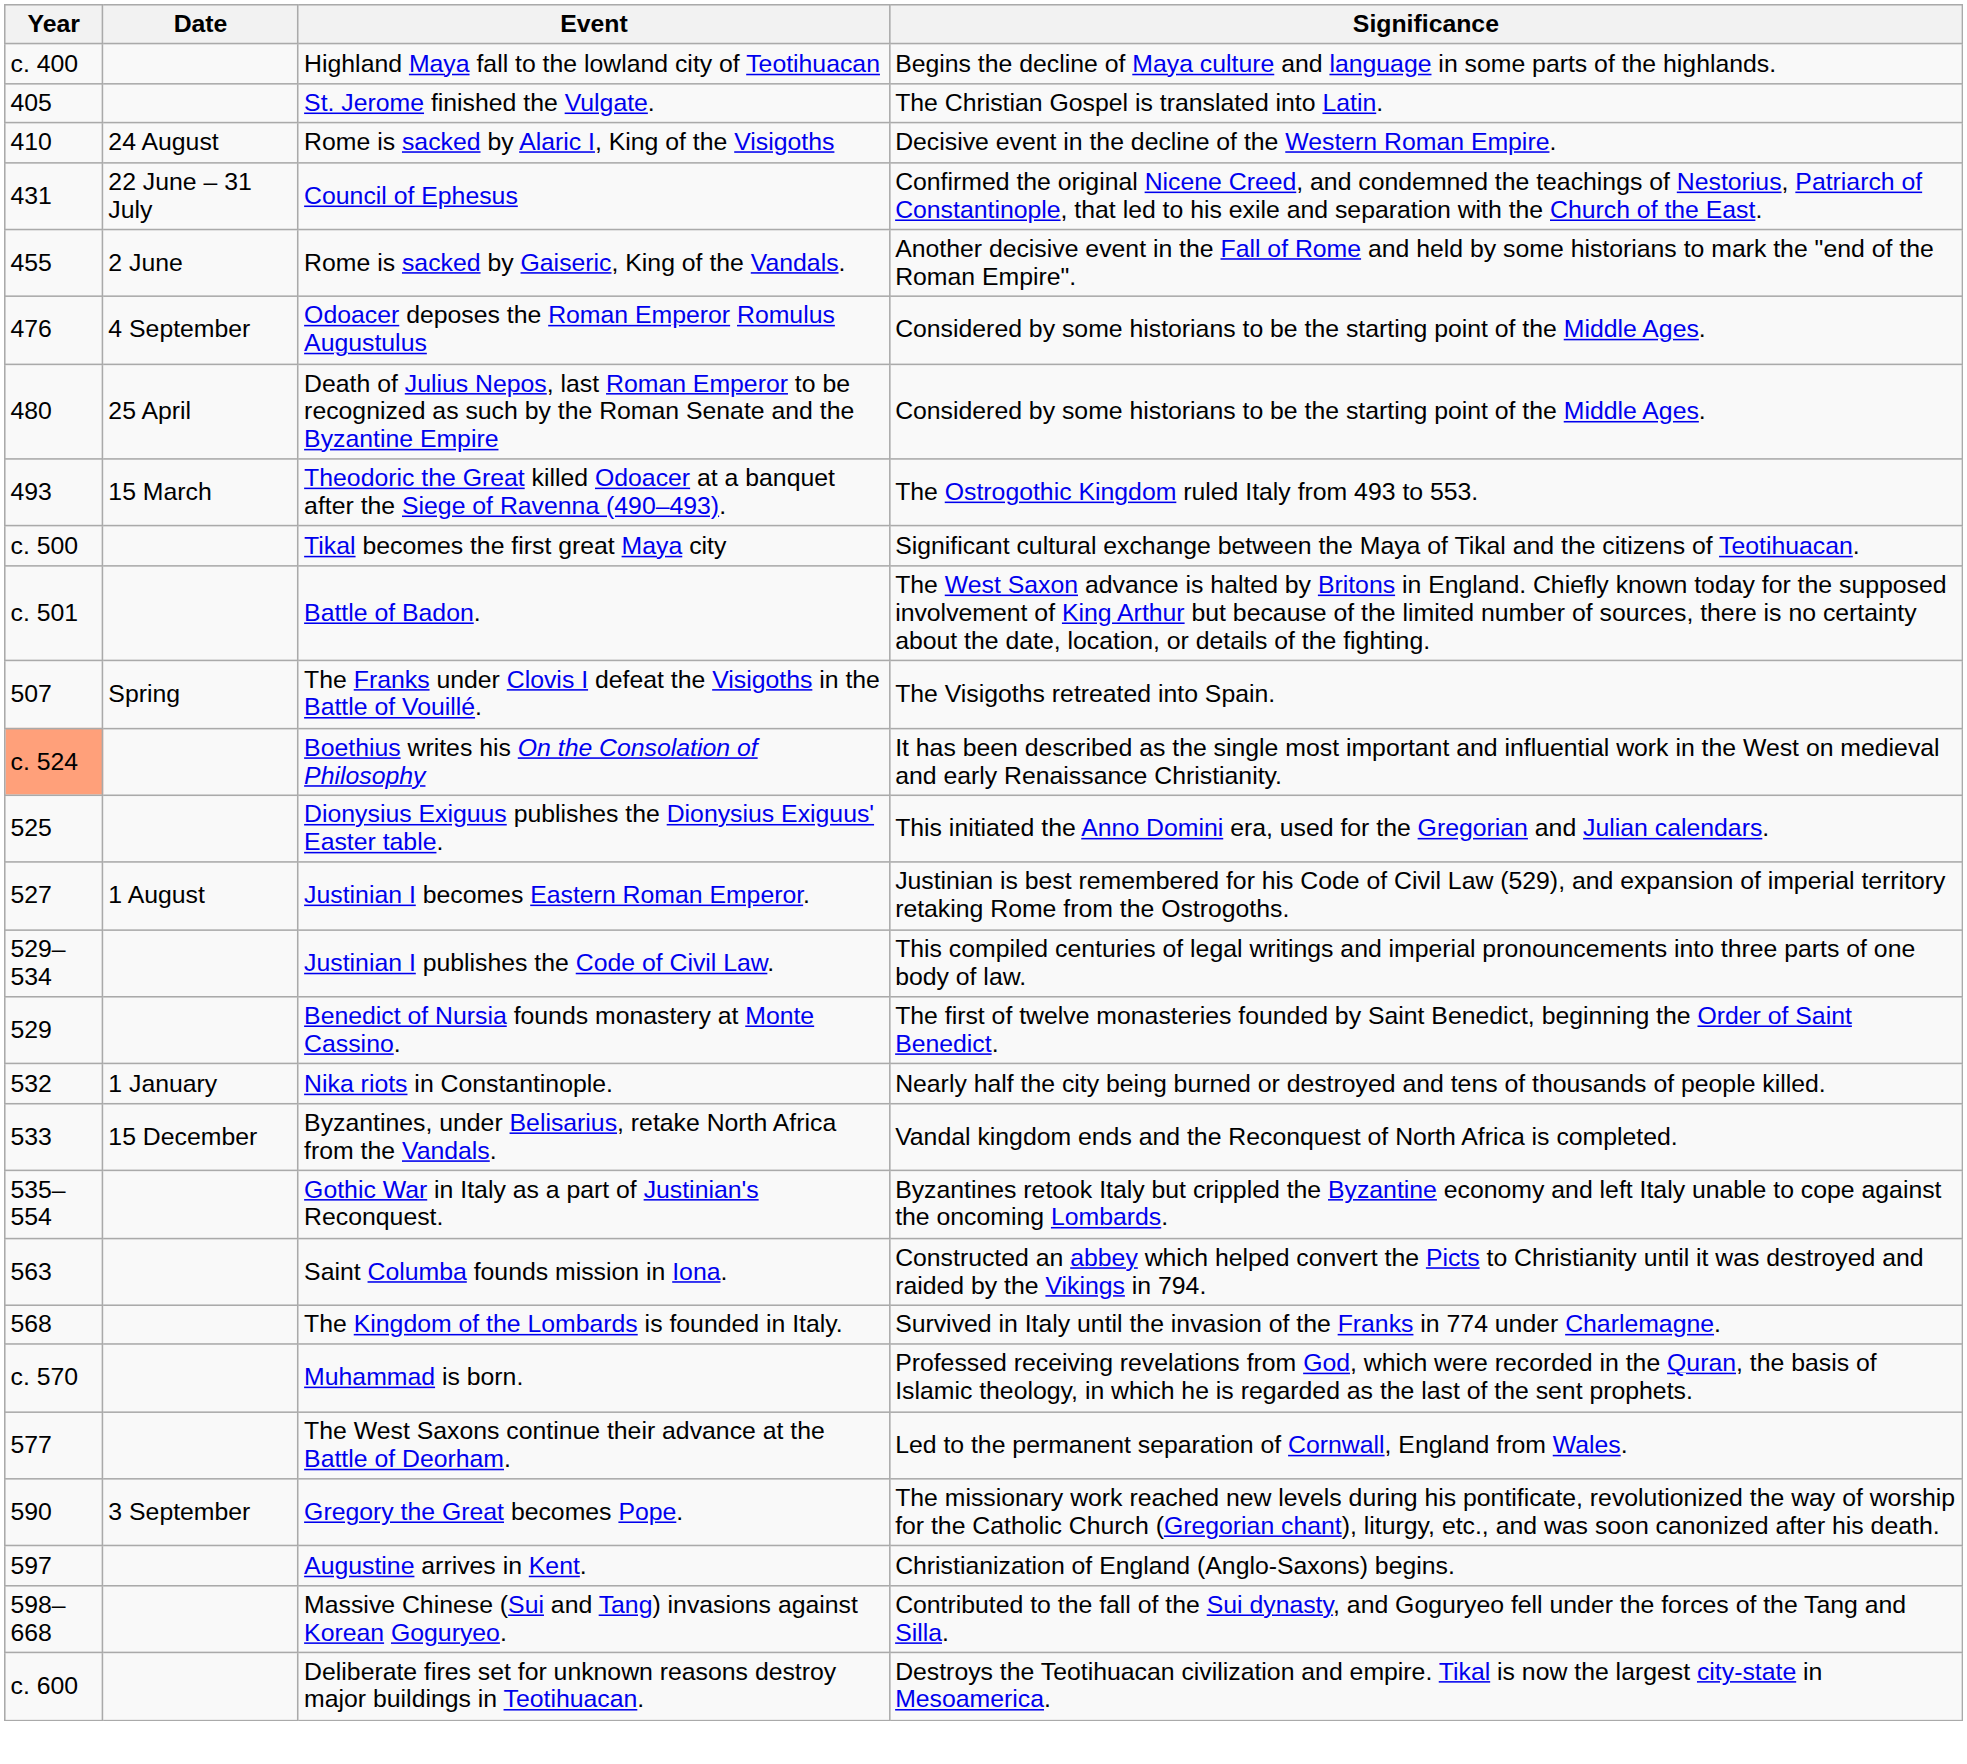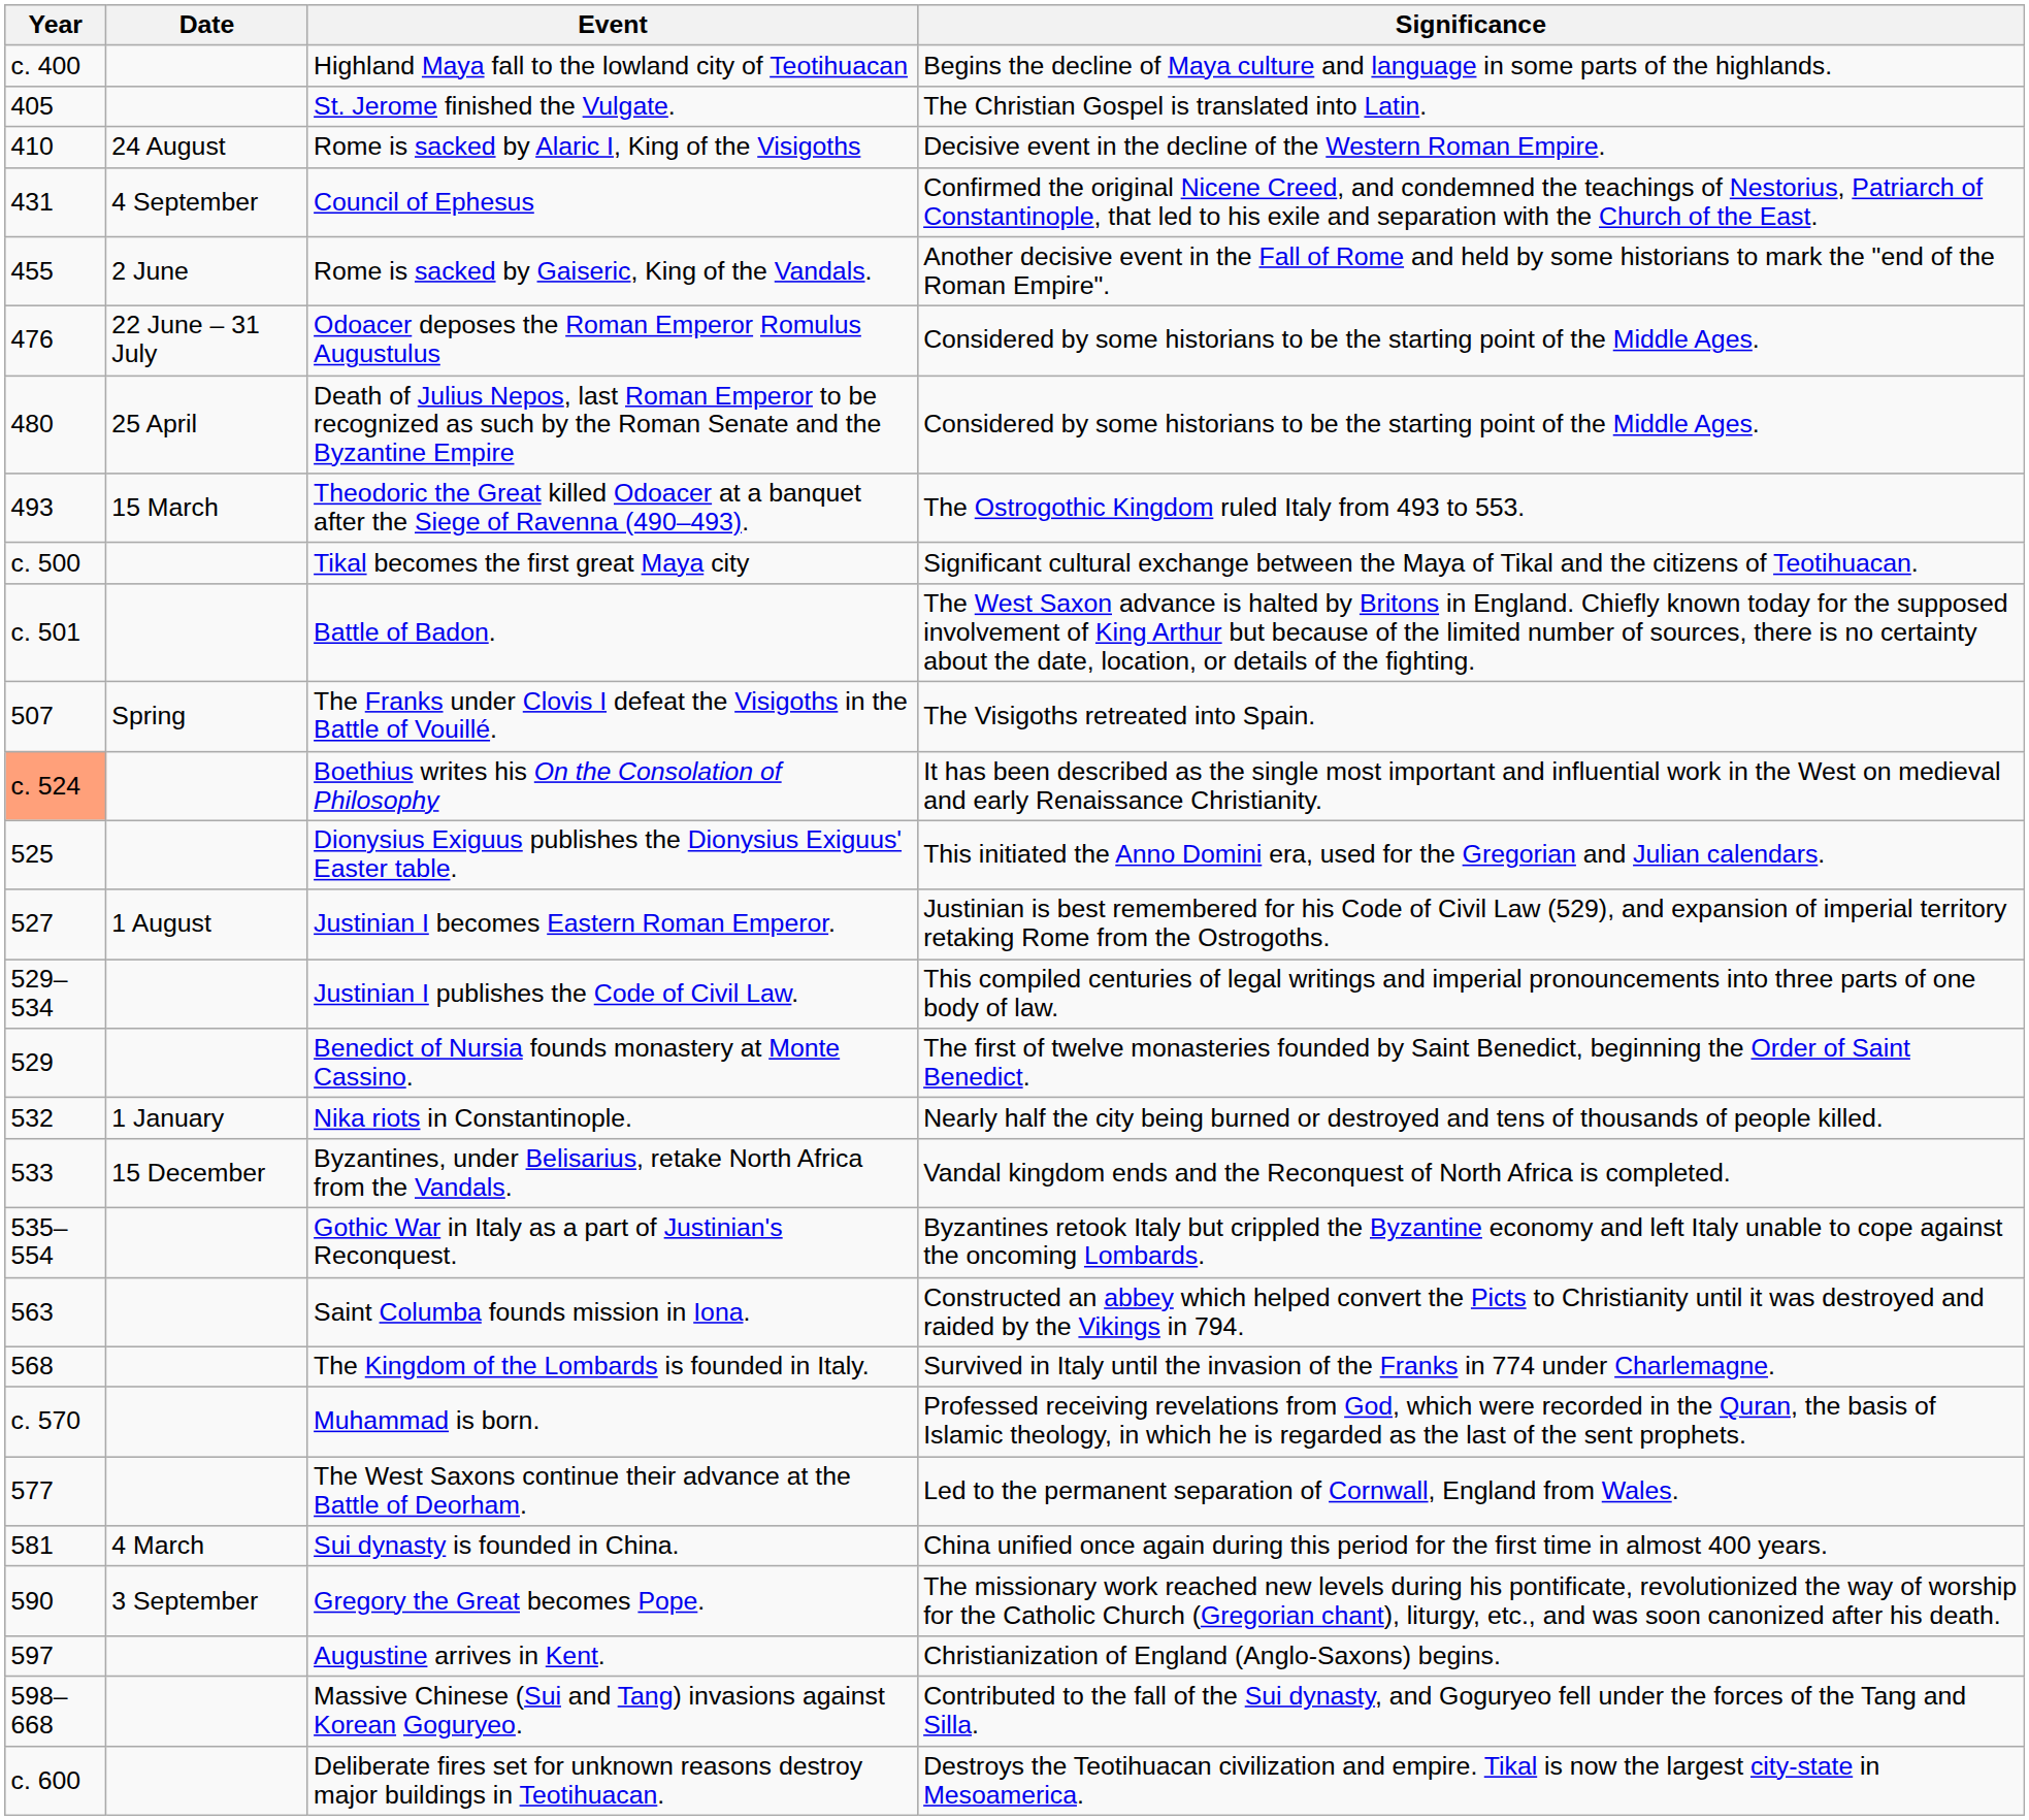 <table class="wikitable" style="width:100%;">
 <tr>
 <th style="width:5%">Year</th>
 <th style="width:10%">Date</th>
 <th>Event</th>
 <th>Significance</th>
 </tr>
 <tr>
 <td>c. 400</td>
 <td></td>
 <td>Highland <a href='#'>Maya</a> fall to the lowland city of <a href='#'>Teotihuacan</a></td>
 <td>Begins the decline of <a href='#'>Maya culture</a> and <a href='#'>language</a> in some parts of the highlands.</td>
 </tr>
 <tr>
 <td>405</td>
 <td></td>
 <td><a href='#'>St. Jerome</a> finished the <a href='#'>Vulgate</a>.</td>
 <td>The Christian Gospel is translated into <a href='#'>Latin</a>.</td>
 </tr>
 <tr>
 <td>410</td>
 <td>24 August</td>
 <td>Rome is <a href='#'>sacked</a> by <a href='#'>Alaric I</a>, King of the <a href='#'>Visigoths</a></td>
 <td>Decisive event in the decline of the <a href='#'>Western Roman Empire</a>.</td>
 </tr>
 <tr>
 <td>431</td>
-<td>22 June – 31 July</td>
+<td>4 September</td>
 <td><a href='#'>Council of Ephesus</a></td>
 <td>Confirmed the original <a href='#'>Nicene Creed</a>, and condemned the teachings of <a href='#'>Nestorius</a>, <a href='#'>Patriarch of Constantinople</a>, that led to his exile and separation with the <a href='#'>Church of the East</a>.</td>
 </tr>
 <tr>
 <td>455</td>
 <td>2 June</td>
 <td>Rome is <a href='#'>sacked</a> by <a href='#'>Gaiseric</a>, King of the <a href='#'>Vandals</a>.</td>
 <td>Another decisive event in the <a href='#'>Fall of Rome</a> and held by some historians to mark the "end of the Roman Empire".</td>
 </tr>
 <tr>
 <td>476</td>
-<td>4 September</td>
+<td>22 June – 31 July</td>
 <td><a href='#'>Odoacer</a> deposes the <a href='#'>Roman Emperor</a> <a href='#'>Romulus Augustulus</a></td>
 <td>Considered by some historians to be the starting point of the <a href='#'>Middle Ages</a>.</td>
 </tr>
 <tr>
 <td>480</td>
 <td>25 April</td>
 <td>Death of <a href='#'>Julius Nepos</a>, last <a href='#'>Roman Emperor</a> to be recognized as such by the Roman Senate and the <a href='#'>Byzantine Empire</a></td>
 <td>Considered by some historians to be the starting point of the <a href='#'>Middle Ages</a>.</td>
 </tr>
 <tr>
 <td>493</td>
 <td>15 March</td>
 <td><a href='#'>Theodoric the Great</a> killed <a href='#'>Odoacer</a> at a banquet after the <a href='#'>Siege of Ravenna (490–493)</a>.</td>
 <td>The <a href='#'>Ostrogothic Kingdom</a> ruled Italy from 493 to 553.</td>
 </tr>
 <tr>
 <td>c. 500</td>
 <td></td>
 <td><a href='#'>Tikal</a> becomes the first great <a href='#'>Maya</a> city</td>
 <td>Significant cultural exchange between the Maya of Tikal and the citizens of <a href='#'>Teotihuacan</a>.</td>
 </tr>
 <tr>
 <td>c. 501</td>
 <td></td>
 <td><a href='#'>Battle of Badon</a>.</td>
 <td>The <a href='#'>West Saxon</a> advance is halted by <a href='#'>Britons</a> in England. Chiefly known today for the supposed involvement of <a href='#'>King Arthur</a> but because of the limited number of sources, there is no certainty about the date, location, or details of the fighting.</td>
 </tr>
 <tr>
 <td>507</td>
 <td>Spring</td>
 <td>The <a href='#'>Franks</a> under <a href='#'>Clovis I</a> defeat the <a href='#'>Visigoths</a> in the <a href='#'>Battle of Vouillé</a>.</td>
 <td>The Visigoths retreated into Spain.</td>
 </tr>
 <tr>
 <td style="background: lightsalmon;">c. 524</td>
 <td></td>
 <td><a href='#'>Boethius</a> writes his <em><a href='#'>On the Consolation of Philosophy</a></em></td>
 <td>It has been described as the single most important and influential work in the West on medieval and early Renaissance Christianity.</td>
 </tr>
 <tr>
 <td>525</td>
 <td></td>
 <td><a href='#'>Dionysius Exiguus</a> publishes the <a href='#'>Dionysius Exiguus' Easter table</a>.</td>
 <td>This initiated the <a href='#'>Anno Domini</a> era, used for the <a href='#'>Gregorian</a> and <a href='#'>Julian calendars</a>.</td>
 </tr>
 <tr>
 <td>527</td>
 <td>1 August</td>
 <td><a href='#'>Justinian I</a> becomes <a href='#'>Eastern Roman Emperor</a>.</td>
 <td>Justinian is best remembered for his Code of Civil Law (529), and expansion of imperial territory retaking Rome from the Ostrogoths.</td>
 </tr>
 <tr>
 <td>529–534</td>
 <td></td>
 <td><a href='#'>Justinian I</a> publishes the <a href='#'>Code of Civil Law</a>.</td>
 <td>This compiled centuries of legal writings and imperial pronouncements into three parts of one body of law.</td>
 </tr>
 <tr>
 <td>529</td>
 <td></td>
 <td><a href='#'>Benedict of Nursia</a> founds monastery at <a href='#'>Monte Cassino</a>.</td>
 <td>The first of twelve monasteries founded by Saint Benedict, beginning the <a href='#'>Order of Saint Benedict</a>.</td>
 </tr>
 <tr>
 <td>532</td>
 <td>1 January</td>
 <td><a href='#'>Nika riots</a> in Constantinople.</td>
 <td>Nearly half the city being burned or destroyed and tens of thousands of people killed.</td>
 </tr>
 <tr>
 <td>533</td>
 <td>15 December</td>
 <td>Byzantines, under <a href='#'>Belisarius</a>, retake North Africa from the <a href='#'>Vandals</a>.</td>
 <td>Vandal kingdom ends and the Reconquest of North Africa is completed.</td>
 </tr>
 <tr>
 <td>535–554</td>
 <td></td>
 <td><a href='#'>Gothic War</a> in Italy as a part of <a href='#'>Justinian's</a> Reconquest.</td>
 <td>Byzantines retook Italy but crippled the <a href='#'>Byzantine</a> economy and left Italy unable to cope against the oncoming <a href='#'>Lombards</a>.</td>
 </tr>
 <tr>
 <td>563</td>
 <td></td>
 <td>Saint <a href='#'>Columba</a> founds mission in <a href='#'>Iona</a>.</td>
 <td>Constructed an <a href='#'>abbey</a> which helped convert the <a href='#'>Picts</a> to Christianity until it was destroyed and raided by the <a href='#'>Vikings</a> in 794.</td>
 </tr>
 <tr>
 <td>568</td>
 <td></td>
 <td>The <a href='#'>Kingdom of the Lombards</a> is founded in Italy.</td>
 <td>Survived in Italy until the invasion of the <a href='#'>Franks</a> in 774 under <a href='#'>Charlemagne</a>.</td>
 </tr>
 <tr>
 <td>c. 570</td>
 <td></td>
 <td><a href='#'>Muhammad</a> is born.</td>
 <td>Professed receiving revelations from <a href='#'>God</a>, which were recorded in the <a href='#'>Quran</a>, the basis of Islamic theology, in which he is regarded as the last of the sent prophets.</td>
 </tr>
 <tr>
 <td>577</td>
 <td></td>
 <td>The West Saxons continue their advance at the <a href='#'>Battle of Deorham</a>.</td>
 <td>Led to the permanent separation of <a href='#'>Cornwall</a>, England from <a href='#'>Wales</a>.</td>
 </tr>
 <tr>
+<td>581</td>
+<td>4 March</td>
+<td><a href='#'>Sui dynasty</a> is founded in China.</td>
+<td>China unified once again during this period for the first time in almost 400 years.</td>
+</tr>
+<tr>
 <td>590</td>
 <td>3 September</td>
 <td><a href='#'>Gregory the Great</a> becomes <a href='#'>Pope</a>.</td>
 <td>The missionary work reached new levels during his pontificate, revolutionized the way of worship for the Catholic Church (<a href='#'>Gregorian chant</a>), liturgy, etc., and was soon canonized after his death.</td>
 </tr>
 <tr>
 <td>597</td>
 <td></td>
 <td><a href='#'>Augustine</a> arrives in <a href='#'>Kent</a>.</td>
 <td>Christianization of England (Anglo-Saxons) begins.</td>
 </tr>
 <tr>
 <td>598–668</td>
 <td></td>
 <td>Massive Chinese (<a href='#'>Sui</a> and <a href='#'>Tang</a>) invasions against <a href='#'>Korean</a> <a href='#'>Goguryeo</a>.</td>
 <td>Contributed to the fall of the <a href='#'>Sui dynasty</a>, and Goguryeo fell under the forces of the Tang and <a href='#'>Silla</a>.</td>
 </tr>
 <tr>
 <td>c. 600</td>
 <td></td>
 <td>Deliberate fires set for unknown reasons destroy major buildings in <a href='#'>Teotihuacan</a>.</td>
 <td>Destroys the Teotihuacan civilization and empire. <a href='#'>Tikal</a> is now the largest <a href='#'>city-state</a> in <a href='#'>Mesoamerica</a>.</td>
 </tr>
 </table>
